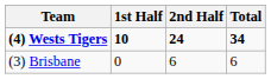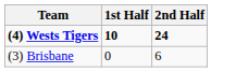 <table class="wikitable">
 <tr>
 <th>Team</th>
 <th>1st Half</th>
 <th>2nd Half</th>
-<th>Total</th>
 </tr>
 <tr>
 <td><strong>(4) <a href='#'>Wests Tigers</a></strong></td>
 <td><strong>10</strong></td>
 <td><strong>24</strong></td>
-<td><strong>34</strong></td>
 </tr>
 <tr>
 <td>(3) <a href='#'>Brisbane</a></td>
 <td>0</td>
 <td>6</td>
-<td>6</td>
 </tr>
 </table>
